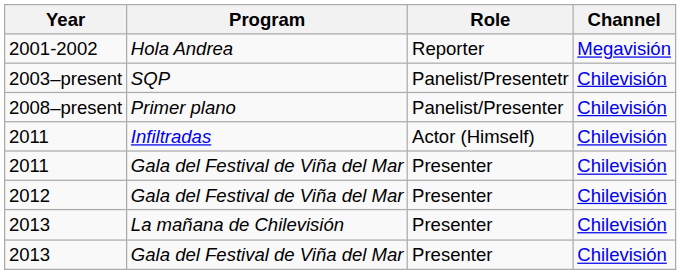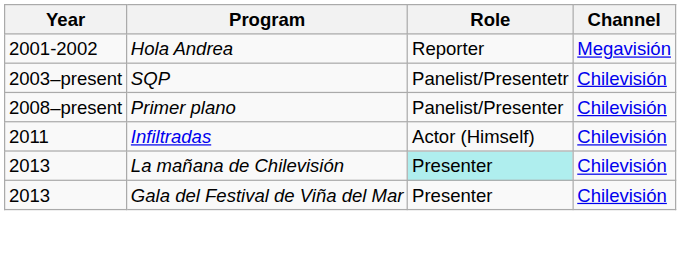 <table class="wikitable" style="font-size: 95%;">
 <tr>
 <th>Year</th>
 <th>Program</th>
 <th>Role</th>
 <th>Channel</th>
 </tr>
 <tr>
 <td>2001-2002</td>
 <td><em>Hola Andrea</em></td>
 <td>Reporter</td>
 <td><a href='#'>Megavisión</a></td>
 </tr>
 <tr>
 <td>2003–present</td>
 <td><em>SQP</em></td>
 <td>Panelist/Presentetr</td>
 <td><a href='#'>Chilevisión</a></td>
 </tr>
 <tr>
 <td>2008–present</td>
 <td><em>Primer plano</em></td>
 <td>Panelist/Presenter</td>
 <td><a href='#'>Chilevisión</a></td>
 </tr>
 <tr>
 <td>2011</td>
 <td><em><a href='#'>Infiltradas</a></em></td>
 <td>Actor (Himself)</td>
 <td><a href='#'>Chilevisión</a></td>
 </tr>
 <tr>
-<td>2011</td>
-<td><em>Gala del Festival de Viña del Mar</em></td>
-<td>Presenter</td>
-<td><a href='#'>Chilevisión</a></td>
-</tr>
-<tr>
-<td>2012</td>
-<td><em>Gala del Festival de Viña del Mar</em></td>
-<td>Presenter</td>
-<td><a href='#'>Chilevisión</a></td>
-</tr>
-<tr>
 <td>2013</td>
 <td><em>La mañana de Chilevisión</em></td>
-<td>Presenter</td>
+<td style="background: paleturquoise;">Presenter</td>
 <td><a href='#'>Chilevisión</a></td>
 </tr>
 <tr>
 <td>2013</td>
 <td><em>Gala del Festival de Viña del Mar</em></td>
 <td>Presenter</td>
 <td><a href='#'>Chilevisión</a></td>
 </tr>
 </table>
